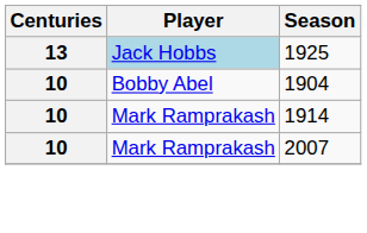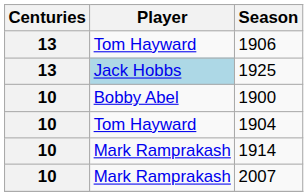 <table class="wikitable">
 <tr>
 <th>Centuries</th>
 <th>Player</th>
 <th>Season</th>
+</tr>
+<tr>
+<th>13</th>
+<td> <a href='#'>Tom Hayward</a></td>
+<td>1906</td>
 </tr>
 <tr>
 <th>13</th>
 <td style="background: lightblue;"> <a href='#'>Jack Hobbs</a></td>
 <td>1925</td>
 </tr>
 <tr>
 <th>10</th>
 <td> <a href='#'>Bobby Abel</a></td>
+<td>1900</td>
+</tr>
+<tr>
+<th>10</th>
+<td> <a href='#'>Tom Hayward</a></td>
 <td>1904</td>
 </tr>
 <tr>
 <th>10</th>
 <td> <a href='#'>Mark Ramprakash</a></td>
 <td>1914</td>
 </tr>
 <tr>
 <th>10</th>
 <td> <a href='#'>Mark Ramprakash</a></td>
 <td>2007</td>
 </tr>
 <tr>
 </tr>
 </table>
